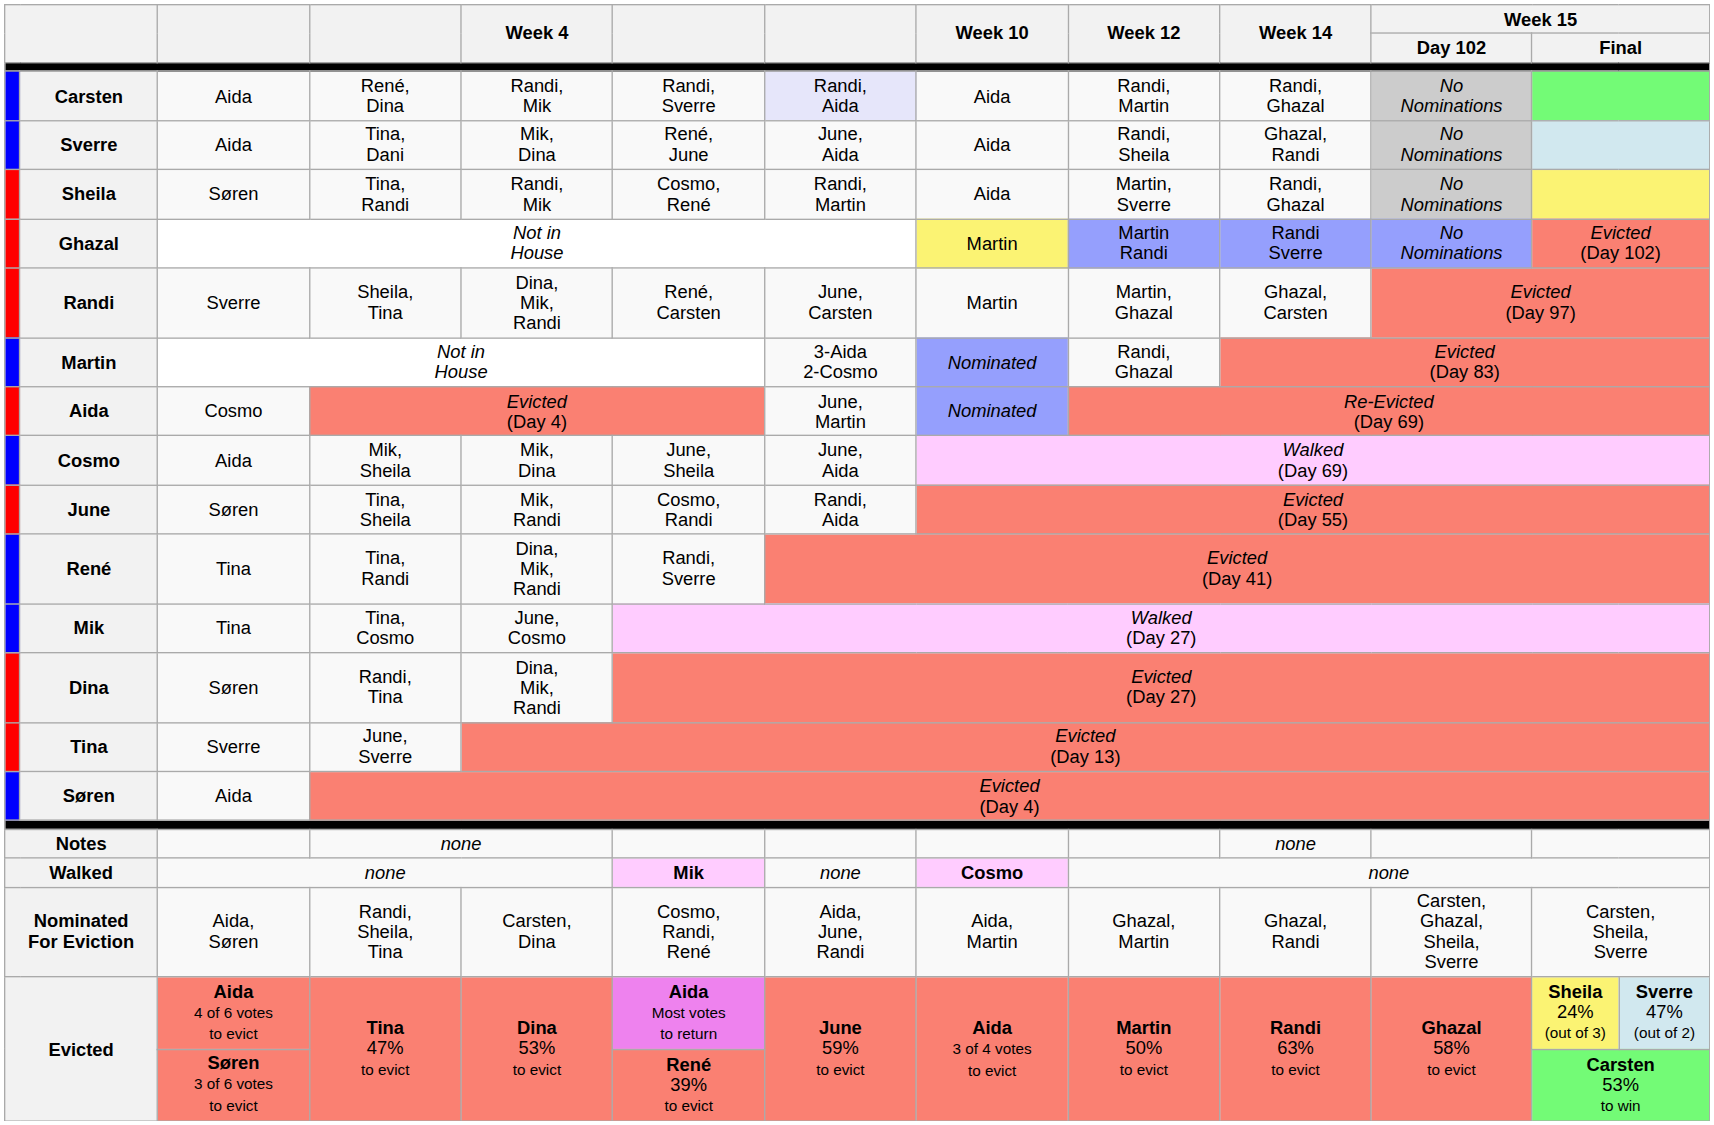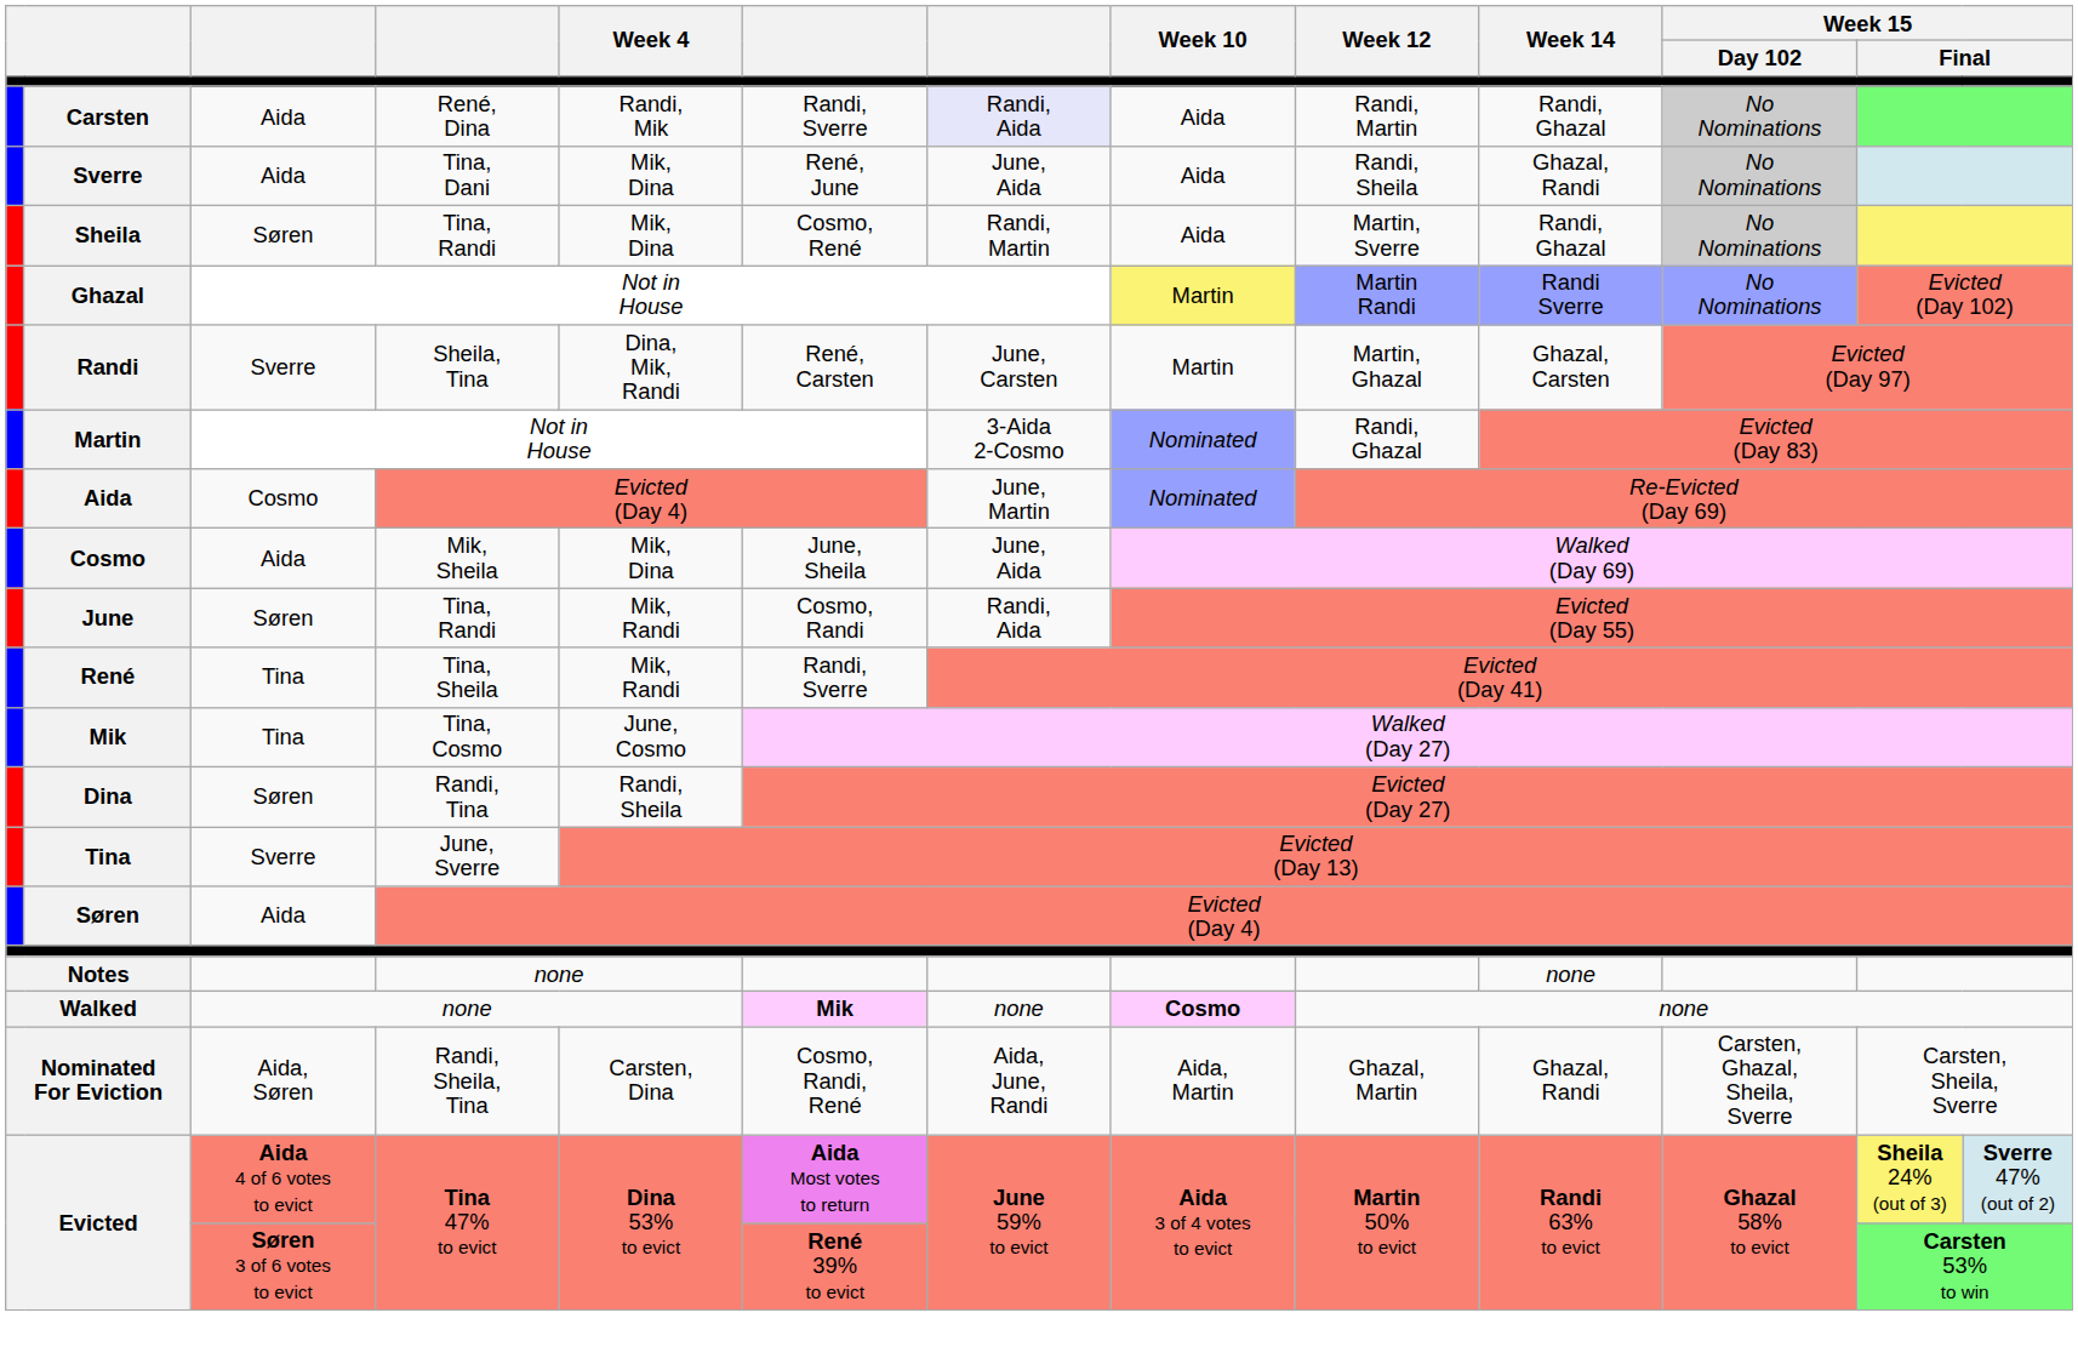 <table class="wikitable" style="text-align:center; width:100%; font-size:85%; line-height:15px;">
 <tr>
 <th style="width:6%" colspan=2 rowspan=2></th>
 <th style="width:6%" rowspan=2></th>
 <th style="width:6%" rowspan=2></th>
 <th style="width:6%" rowspan=2>Week 4</th>
 <th style="width:6%" rowspan=2></th>
 <th style="width:6%" rowspan=2></th>
 <th style="width:6%" rowspan=2>Week 10</th>
 <th style="width:6%" rowspan=2>Week 12</th>
 <th style="width:6%" rowspan=2>Week 14</th>
 <th style="width:18%" colspan=3>Week 15</th>
 </tr>
 <tr>
 <th style="width:6%">Day 102</th>
 <th style="width:6%" colspan=2>Final</th>
 </tr>
 <tr>
 <td style="background:#000000" colspan=13></td>
 </tr>
 <tr>
 <th style="background:blue"></th>
 <th>Carsten</th>
 <td>Aida</td>
 <td>René,<br>Dina</td>
 <td>Randi,<br>Mik</td>
 <td>Randi,<br>Sverre</td>
 <td style="background: lavender;">Randi,<br>Aida</td>
 <td>Aida</td>
 <td>Randi,<br>Martin</td>
 <td>Randi,<br>Ghazal</td>
 <td style="background:#CCC"><em>No<br>Nominations</em></td>
 <td style="background:#73FB76" colspan="2"></td>
 </tr>
 <tr>
 <th style="background:blue"></th>
 <th>Sverre</th>
 <td>Aida</td>
 <td>Tina,<br>Dani</td>
 <td>Mik,<br>Dina</td>
 <td>René,<br>June</td>
 <td>June,<br>Aida</td>
 <td>Aida</td>
 <td>Randi,<br>Sheila</td>
 <td>Ghazal,<br>Randi</td>
 <td style="background:#CCC"><em>No<br>Nominations</em></td>
 <td style="background:#D1E8EF" colspan="2"></td>
 </tr>
 <tr>
 <th style="background:red"></th>
 <th>Sheila</th>
 <td>Søren</td>
 <td>Tina,<br>Randi</td>
-<td>Randi,<br>Mik</td>
+<td>Mik,<br>Dina</td>
 <td>Cosmo,<br>René</td>
 <td>Randi,<br>Martin</td>
 <td>Aida</td>
 <td>Martin,<br>Sverre</td>
 <td>Randi,<br>Ghazal</td>
 <td style="background:#CCC"><em>No<br>Nominations</em></td>
 <td style="background:#FBF373" colspan="2"></td>
 </tr>
 <tr>
 <th style="background:red"></th>
 <th>Ghazal</th>
 <td style="background:white" colspan=5><em>Not in<br>House</em></td>
 <td style="background:#FBF373">Martin</td>
 <td style="background:#959FFD">Martin<br>Randi</td>
 <td style="background:#959FFD">Randi<br>Sverre</td>
 <td style="background:#959FFD"><em>No<br>Nominations</em></td>
 <td style="background:#FA8072" colspan=2><em>Evicted</em><br>(Day 102)</td>
 </tr>
 <tr>
 <th style="background:red"></th>
 <th>Randi</th>
 <td>Sverre</td>
 <td>Sheila,<br>Tina</td>
 <td>Dina,<br>Mik,<br>Randi</td>
 <td>René,<br>Carsten</td>
 <td>June,<br>Carsten</td>
 <td>Martin</td>
 <td>Martin,<br>Ghazal</td>
 <td>Ghazal,<br>Carsten</td>
 <td style="background:#FA8072" colspan=3><em>Evicted</em><br>(Day 97)</td>
 </tr>
 <tr>
 <th style="background:blue"></th>
 <th>Martin</th>
 <td style="background:white" colspan=4><em>Not in<br>House</em></td>
 <td>3-Aida<br>2-Cosmo</td>
 <td style="background:#959FFD"><em>Nominated</em></td>
 <td>Randi,<br>Ghazal</td>
 <td style="background:#FA8072" colspan=4><em>Evicted</em><br>(Day 83)</td>
 </tr>
 <tr>
 <th style="background:red"></th>
 <th>Aida</th>
 <td>Cosmo</td>
 <td style="background:#FA8072" colspan=3><em>Evicted</em><br>(Day 4)</td>
 <td>June,<br>Martin</td>
 <td style="background:#959FFD"><em>Nominated</em></td>
 <td style="background:#FA8072" colspan=5><em>Re-Evicted</em><br>(Day 69)</td>
 </tr>
 <tr>
 <th style="background:blue"></th>
 <th>Cosmo</th>
 <td>Aida</td>
 <td>Mik,<br>Sheila</td>
 <td>Mik,<br>Dina</td>
 <td>June,<br>Sheila</td>
 <td>June,<br>Aida</td>
 <td style="background:#FFCCFF" colspan=6><em>Walked</em><br>(Day 69)</td>
 </tr>
 <tr>
 <th style="background:red"></th>
 <th>June</th>
 <td>Søren</td>
-<td>Tina,<br>Sheila</td>
+<td>Tina,<br>Randi</td>
 <td>Mik,<br>Randi</td>
 <td>Cosmo,<br>Randi</td>
 <td>Randi,<br>Aida</td>
 <td style="background:#FA8072" colspan=6><em>Evicted</em><br>(Day 55)</td>
 </tr>
 <tr>
 <th style="background:blue"></th>
 <th>René</th>
 <td>Tina</td>
-<td>Tina,<br>Randi</td>
-<td>Dina,<br>Mik,<br>Randi</td>
+<td>Tina,<br>Sheila</td>
+<td>Mik,<br>Randi</td>
 <td>Randi,<br>Sverre</td>
 <td style="background:#FA8072" colspan=7><em>Evicted</em><br>(Day 41)</td>
 </tr>
 <tr>
 <th style="background:blue"></th>
 <th>Mik</th>
 <td>Tina</td>
 <td>Tina,<br>Cosmo</td>
 <td>June,<br>Cosmo</td>
 <td style="background:#FFCCFF" colspan=8><em>Walked</em><br>(Day 27)</td>
 </tr>
 <tr>
 <th style="background:red"></th>
 <th>Dina</th>
 <td>Søren</td>
 <td>Randi,<br>Tina</td>
-<td>Dina,<br>Mik,<br>Randi</td>
+<td>Randi,<br>Sheila</td>
 <td style="background:#FA8072" colspan=8><em>Evicted</em><br>(Day 27)</td>
 </tr>
 <tr>
 <th style="background:red"></th>
 <th>Tina</th>
 <td>Sverre</td>
 <td>June,<br>Sverre</td>
 <td style="background:#FA8072" colspan=9><em>Evicted</em><br>(Day 13)</td>
 </tr>
 <tr>
 <th style="background:blue"></th>
 <th>Søren</th>
 <td>Aida</td>
 <td style="background:#FA8072" colspan=10><em>Evicted</em><br>(Day 4)</td>
 </tr>
 <tr>
 <td style="background:#000000" colspan=13></td>
 </tr>
 <tr>
 <th colspan=2>Notes</th>
 <td></td>
 <td colspan="2"><em>none</em></td>
 <td></td>
 <td></td>
 <td></td>
 <td></td>
 <td><em>none</em></td>
 <td></td>
 <td colspan=2></td>
 </tr>
 <tr>
 <th colspan="2">Walked</th>
 <td colspan="3"><em>none</em></td>
 <td style="background:#FCF"><strong>Mik</strong></td>
 <td><em>none</em></td>
 <td style="background:#FCF"><strong>Cosmo</strong></td>
 <td colspan="5"><em>none</em></td>
 </tr>
 <tr>
 <th colspan=2>Nominated<br>For Eviction</th>
 <td>Aida,<br>Søren</td>
 <td>Randi,<br>Sheila,<br>Tina</td>
 <td>Carsten,<br>Dina</td>
 <td>Cosmo,<br>Randi,<br>René</td>
 <td>Aida,<br>June,<br>Randi</td>
 <td>Aida,<br>Martin</td>
 <td>Ghazal,<br>Martin</td>
 <td>Ghazal,<br>Randi</td>
 <td>Carsten,<br>Ghazal,<br>Sheila,<br>Sverre</td>
 <td colspan="2">Carsten,<br>Sheila,<br>Sverre</td>
 </tr>
 <tr>
 <th colspan=2 rowspan=2>Evicted</th>
 <td style="background:#FA8072"><strong>Aida</strong><br><small>4 of 6 votes<br>to evict</small></td>
 <td style="background:#FA8072" rowspan=2><strong>Tina</strong><br>47%<br><small>to evict</small></td>
 <td style="background:#FA8072" rowspan=2><strong>Dina</strong><br>53%<br><small>to evict</small></td>
 <td style="background:violet" rowspan=1><strong>Aida</strong> <br><small>Most votes<br>to return</small></td>
 <td style="background:#FA8072" rowspan=2><strong>June</strong> <br>59%<br><small>to evict</small></td>
 <td style="background:#FA8072" rowspan=2><strong>Aida</strong><br><small>3 of 4 votes<br>to evict</small></td>
 <td style="background:#FA8072" rowspan=2><strong>Martin</strong><br>50%<br><small>to evict</small></td>
 <td style="background:#FA8072" rowspan=2><strong>Randi</strong><br>63%<br><small>to evict</small></td>
 <td style="background:#FA8072" rowspan=2><strong>Ghazal</strong><br>58%<br><small>to evict</small></td>
 <td style="background:#FBF373"><strong>Sheila</strong><br>24%<br><small>(out of 3)</small></td>
 <td style="background:#D1E8EF"><strong>Sverre</strong><br>47%<br><small>(out of 2)</small></td>
 </tr>
 <tr>
 <td style="background:#FA8072"><strong>Søren</strong><br><small>3 of 6 votes<br>to evict</small></td>
 <td style="background:#FA8072" rowspan=1><strong>René</strong><br>39%<br><small>to evict</small></td>
 <td style="background:#73FB76" colspan="2"><strong>Carsten</strong><br>53%<br><small>to win</small></td>
 </tr>
 </table>
